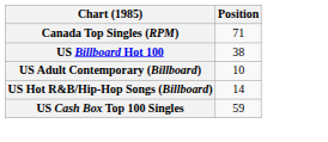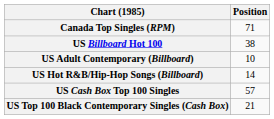 <table class="wikitable sortable plainrowheaders" style="text-align:center">
 <tr>
 <th scope="col">Chart (1985)</th>
 <th scope="col">Position</th>
 </tr>
 <tr>
 <th scope="row">Canada Top Singles (<em>RPM</em>)</th>
 <td>71</td>
 </tr>
 <tr>
 <th scope="row">US <a href='#'><em>Billboard</em> Hot 100</a></th>
 <td>38</td>
 </tr>
 <tr>
 <th scope="row">US Adult Contemporary (<em>Billboard</em>)</th>
 <td>10</td>
 </tr>
 <tr>
 <th scope="row">US Hot R&B/Hip-Hop Songs (<em>Billboard</em>)</th>
 <td>14</td>
 </tr>
 <tr>
 <th scope="row">US <em>Cash Box</em> Top 100 Singles</th>
-<td>59</td>
+<td>57</td>
+</tr>
+<tr>
+<th scope="row">US Top 100 Black Contemporary Singles (<em>Cash Box</em>)</th>
+<td>21</td>
 </tr>
 </table>
